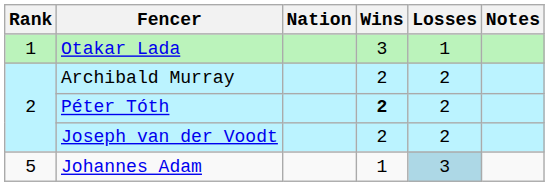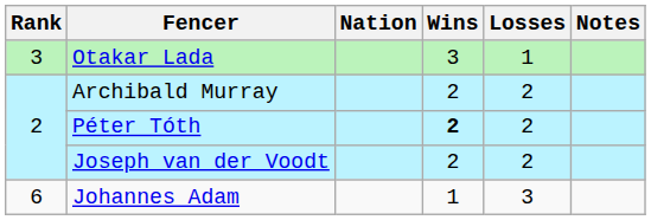 <table class="wikitable sortable" style="text-align:center">
 <tr>
 <th>Rank</th>
 <th>Fencer</th>
 <th>Nation</th>
 <th>Wins</th>
 <th>Losses</th>
 <th>Notes</th>
 </tr>
 <tr bgcolor=bbf3bb>
-<td>1</td>
+<td>3</td>
 <td align=left><a href='#'>Otakar Lada</a></td>
 <td align=left></td>
 <td>3</td>
 <td>1</td>
 <td></td>
 </tr>
 <tr bgcolor=bbf3ff>
 <td rowspan=3>2</td>
 <td align=left>Archibald Murray</td>
 <td align=left></td>
 <td>2</td>
 <td>2</td>
 <td></td>
 </tr>
 <tr bgcolor=bbf3ff>
 <td align=left><a href='#'>Péter Tóth</a></td>
 <td align=left></td>
 <td><strong>2</strong></td>
 <td>2</td>
 <td></td>
 </tr>
 <tr bgcolor=bbf3ff>
 <td align=left><a href='#'>Joseph van der Voodt</a></td>
 <td align=left></td>
 <td>2</td>
 <td>2</td>
 <td></td>
 </tr>
 <tr>
-<td>5</td>
+<td>6</td>
 <td align=left><a href='#'>Johannes Adam</a></td>
 <td align=left></td>
 <td>1</td>
-<td style="background: lightblue;">3</td>
+<td>3</td>
 <td></td>
 </tr>
 </table>
